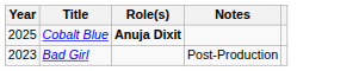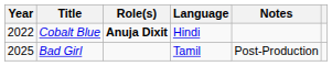 <table class="wikitable sortable">
 <tr>
 <th>Year</th>
 <th>Title</th>
 <th>Role(s)</th>
+<th>Language</th>
 <th class="unsortable">Notes</th>
 <th class="unsortable"></th>
 </tr>
 <tr>
-<td>2025</td>
+<td>2022</td>
 <td><a href='#'><em>Cobalt Blue</em></a></td>
 <td><strong>Anuja Dixit</strong></td>
+<td><a href='#'>Hindi</a></td>
 <td></td>
 <td></td>
 </tr>
 <tr>
-<td>2023</td>
+<td>2025</td>
 <td><em><a href='#'>Bad Girl</a></em></td>
 <td></td>
+<td><a href='#'>Tamil</a></td>
 <td>Post-Production</td>
 <td></td>
 </tr>
 </table>
